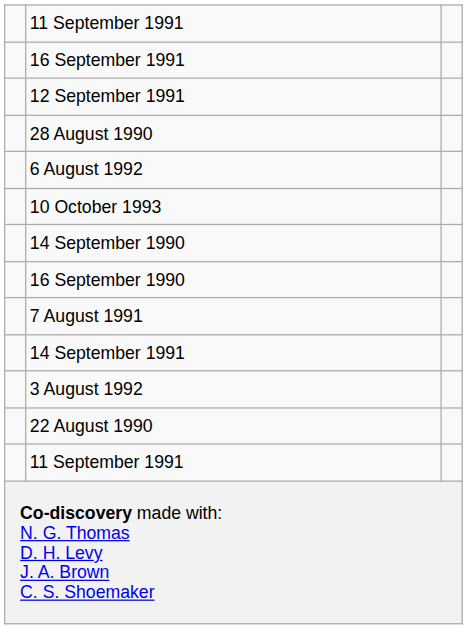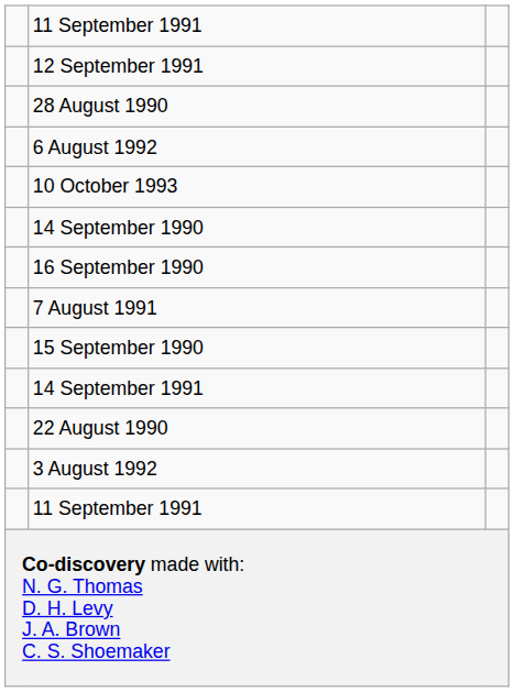 <table class="wikitable" style="font-size: 89%; float: left; width: 26em; margin-right: 1em; height: 500px">
 <tr>
 <td></td>
 <td>11 September 1991</td>
-<td></td>
-</tr>
-<tr>
-<td></td>
-<td>16 September 1991</td>
 <td></td>
 </tr>
 <tr>
 <td></td>
 <td>12 September 1991</td>
 <td></td>
 </tr>
 <tr>
 <td></td>
 <td>28 August 1990</td>
 <td></td>
 </tr>
 <tr>
 <td></td>
 <td>6 August 1992</td>
 <td></td>
 </tr>
 <tr>
 <td></td>
 <td>10 October 1993</td>
 <td></td>
 </tr>
 <tr>
 <td></td>
 <td>14 September 1990</td>
 <td></td>
 </tr>
 <tr>
 <td></td>
 <td>16 September 1990</td>
 <td></td>
 </tr>
 <tr>
 <td></td>
 <td>7 August 1991</td>
 <td></td>
 </tr>
 <tr>
 <td></td>
+<td>15 September 1990</td>
+<td></td>
+</tr>
+<tr>
+<td></td>
 <td>14 September 1991</td>
 <td></td>
 </tr>
 <tr>
 <td></td>
-<td>3 August 1992</td>
+<td>22 August 1990</td>
 <td></td>
 </tr>
 <tr>
 <td></td>
-<td>22 August 1990</td>
+<td>3 August 1992</td>
 <td></td>
 </tr>
 <tr>
 <td></td>
 <td>11 September 1991</td>
 <td></td>
 </tr>
 <tr>
 <th colspan=3 style="font-weight: normal; text-align: left; padding: 4px 12px;"><strong>Co-discovery</strong> made with:<br> <a href='#'>N. G. Thomas</a><br> <a href='#'>D. H. Levy</a><br> <a href='#'>J. A. Brown</a><br> <a href='#'>C. S. Shoemaker</a></th>
 </tr>
 </table>
